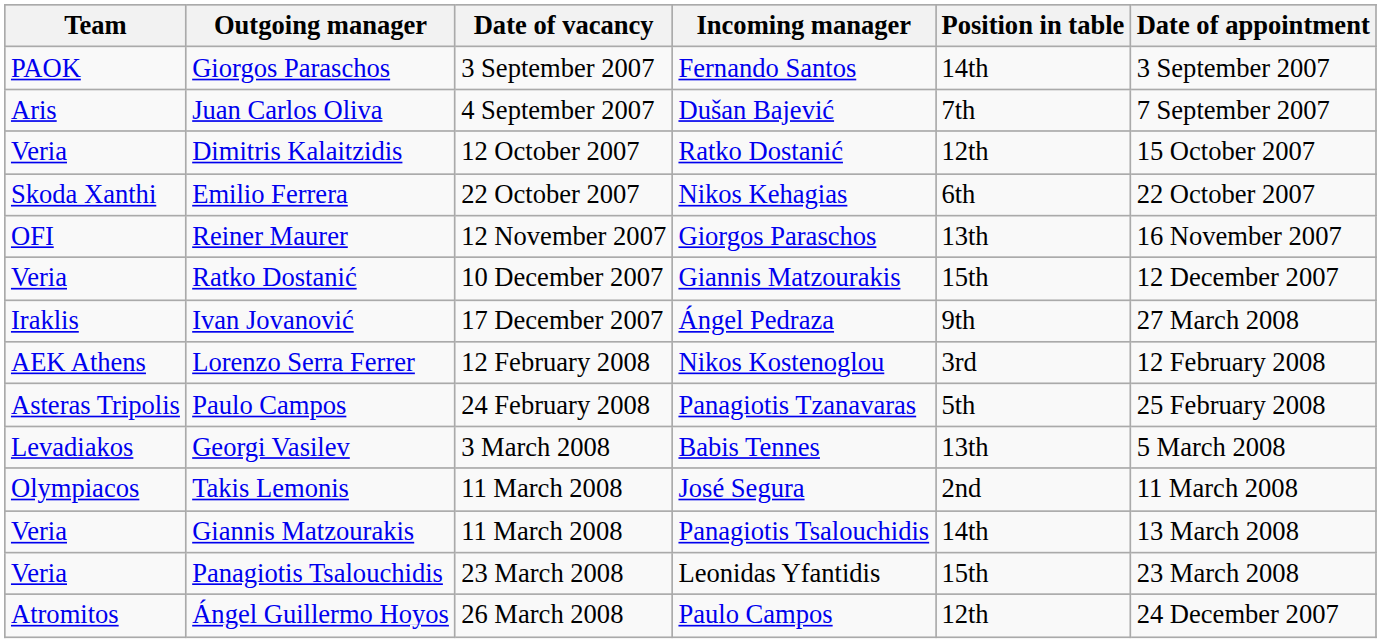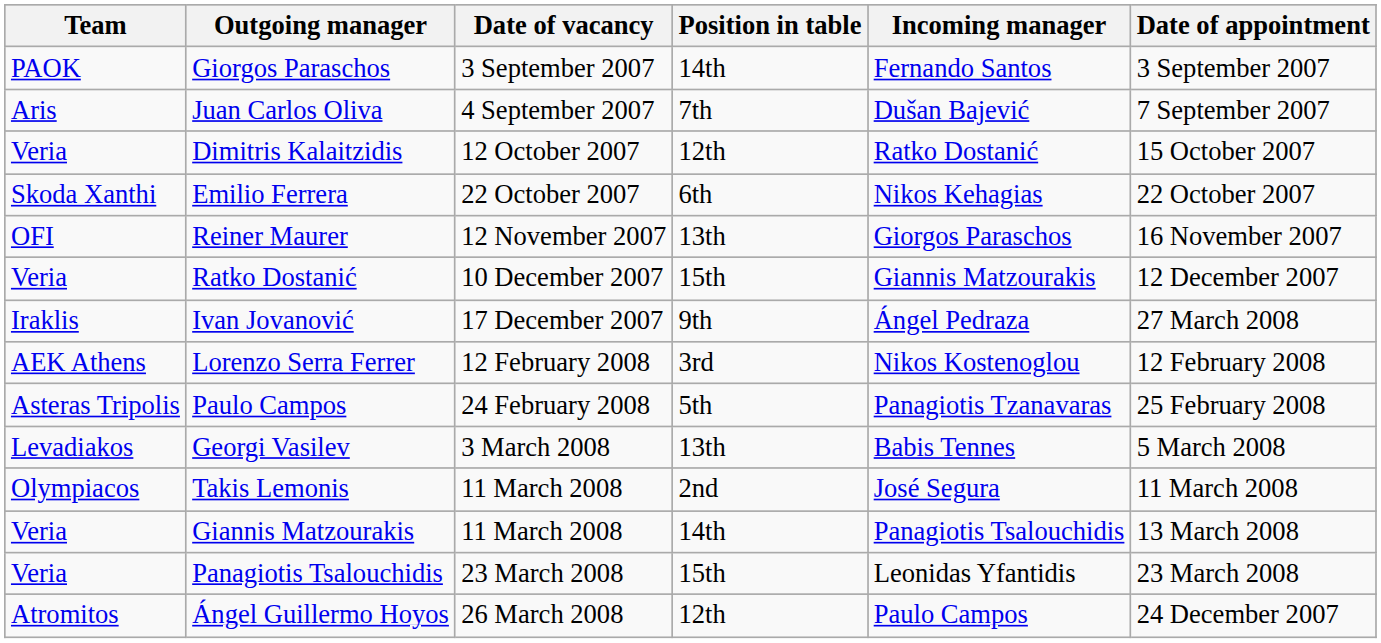 <table class="wikitable sortable">
 <tr>
 <th>Team</th>
 <th>Outgoing manager</th>
 <th>Date of vacancy</th>
+<th>Position in table</th>
 <th>Incoming manager</th>
-<th>Position in table</th>
 <th>Date of appointment</th>
 </tr>
 <tr>
 <td><a href='#'>PAOK</a></td>
 <td> <a href='#'>Giorgos Paraschos</a></td>
 <td>3 September 2007</td>
+<td>14th</td>
 <td> <a href='#'>Fernando Santos</a></td>
-<td>14th</td>
 <td>3 September 2007</td>
 </tr>
 <tr>
 <td><a href='#'>Aris</a></td>
 <td> <a href='#'>Juan Carlos Oliva</a></td>
 <td>4 September 2007</td>
+<td>7th</td>
 <td> <a href='#'>Dušan Bajević</a></td>
-<td>7th</td>
 <td>7 September 2007</td>
 </tr>
 <tr>
 <td><a href='#'>Veria</a></td>
 <td> <a href='#'>Dimitris Kalaitzidis</a></td>
 <td>12 October 2007</td>
+<td>12th</td>
 <td> <a href='#'>Ratko Dostanić</a></td>
-<td>12th</td>
 <td>15 October 2007</td>
 </tr>
 <tr>
 <td><a href='#'>Skoda Xanthi</a></td>
 <td> <a href='#'>Emilio Ferrera</a></td>
 <td>22 October 2007</td>
+<td>6th</td>
 <td> <a href='#'>Nikos Kehagias</a></td>
-<td>6th</td>
 <td>22 October 2007</td>
 </tr>
 <tr>
 <td><a href='#'>OFI</a></td>
 <td> <a href='#'>Reiner Maurer</a></td>
 <td>12 November 2007</td>
+<td>13th</td>
 <td> <a href='#'>Giorgos Paraschos</a></td>
-<td>13th</td>
 <td>16 November 2007</td>
 </tr>
 <tr>
 <td><a href='#'>Veria</a></td>
 <td> <a href='#'>Ratko Dostanić</a></td>
 <td>10 December 2007</td>
+<td>15th</td>
 <td> <a href='#'>Giannis Matzourakis</a></td>
-<td>15th</td>
 <td>12 December 2007</td>
 </tr>
 <tr>
 <td><a href='#'>Iraklis</a></td>
 <td> <a href='#'>Ivan Jovanović</a></td>
 <td>17 December 2007</td>
+<td>9th</td>
 <td> <a href='#'>Ángel Pedraza</a></td>
-<td>9th</td>
 <td>27 March 2008</td>
 </tr>
 <tr>
 <td><a href='#'>AEK Athens</a></td>
 <td> <a href='#'>Lorenzo Serra Ferrer</a></td>
 <td>12 February 2008</td>
+<td>3rd</td>
 <td> <a href='#'>Nikos Kostenoglou</a></td>
-<td>3rd</td>
 <td>12 February 2008</td>
 </tr>
 <tr>
 <td><a href='#'>Asteras Tripolis</a></td>
 <td> <a href='#'>Paulo Campos</a></td>
 <td>24 February 2008</td>
+<td>5th</td>
 <td> <a href='#'>Panagiotis Tzanavaras</a></td>
-<td>5th</td>
 <td>25 February 2008</td>
 </tr>
 <tr>
 <td><a href='#'>Levadiakos</a></td>
 <td> <a href='#'>Georgi Vasilev</a></td>
 <td>3 March 2008</td>
+<td>13th</td>
 <td> <a href='#'>Babis Tennes</a></td>
-<td>13th</td>
 <td>5 March 2008</td>
 </tr>
 <tr>
 <td><a href='#'>Olympiacos</a></td>
 <td> <a href='#'>Takis Lemonis</a></td>
 <td>11 March 2008</td>
+<td>2nd</td>
 <td> <a href='#'>José Segura</a></td>
-<td>2nd</td>
 <td>11 March 2008</td>
 </tr>
 <tr>
 <td><a href='#'>Veria</a></td>
 <td> <a href='#'>Giannis Matzourakis</a></td>
 <td>11 March 2008</td>
+<td>14th</td>
 <td> <a href='#'>Panagiotis Tsalouchidis</a></td>
-<td>14th</td>
 <td>13 March 2008</td>
 </tr>
 <tr>
 <td><a href='#'>Veria</a></td>
 <td> <a href='#'>Panagiotis Tsalouchidis</a></td>
 <td>23 March 2008</td>
+<td>15th</td>
 <td> Leonidas Yfantidis</td>
-<td>15th</td>
 <td>23 March 2008</td>
 </tr>
 <tr>
 <td><a href='#'>Atromitos</a></td>
 <td> <a href='#'>Ángel Guillermo Hoyos</a></td>
 <td>26 March 2008</td>
+<td>12th</td>
 <td> <a href='#'>Paulo Campos</a></td>
-<td>12th</td>
 <td>24 December 2007</td>
 </tr>
 </table>
